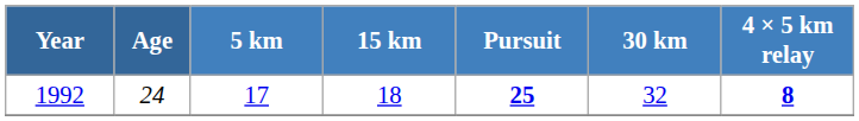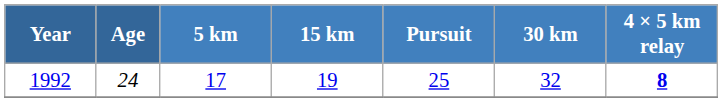 <table class="wikitable" style="font-size:95%; text-align:center; border:grey solid 1px; border-collapse:collapse; background:#ffffff;">
 <tr>
 <th style="background-color:#369; color:white; width:60px;"> Year </th>
 <th style="background-color:#369; color:white; width:40px;"> Age </th>
 <th style="background-color:#4180be; color:white; width:75px;"> 5 km </th>
 <th style="background-color:#4180be; color:white; width:75px;"> 15 km </th>
 <th style="background-color:#4180be; color:white; width:75px;"> Pursuit </th>
 <th style="background-color:#4180be; color:white; width:75px;"> 30 km </th>
 <th style="background-color:#4180be; color:white; width:75px;"> 4 × 5 km <br> relay </th>
 </tr>
 <tr>
 <td><a href='#'>1992</a></td>
 <td><em>24</em></td>
 <td><a href='#'>17</a></td>
-<td><a href='#'>18</a></td>
-<td><strong><a href='#'>25</a></strong></td>
+<td><a href='#'>19</a></td>
+<td><a href='#'>25</a></td>
 <td><a href='#'>32</a></td>
 <td><strong><a href='#'>8</a></strong></td>
 </tr>
 <tr>
 </tr>
 </table>
